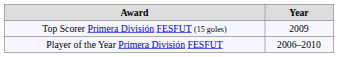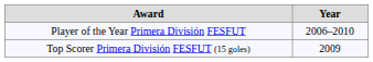 <table cellpadding="3" cellspacing="0" border="1" style="background:#f7f8ff; margin:auto; font-size:95%; border:gray solid 1px; border-collapse:collapse;">
 <tr style="background:#ddd; text-align:center; color:black;">
 <th style="width:400px;">Award</th>
 <th style="width:100px;">Year</th>
 </tr>
 <tr align=center>
+<td>Player of the Year <a href='#'>Primera División</a> <a href='#'>FESFUT</a></td>
+<td>2006–2010</td>
+</tr>
+<tr align=center>
 <td>Top Scorer <a href='#'>Primera División</a> <a href='#'>FESFUT</a> <small>(15 goles)</small></td>
 <td>2009</td>
 </tr>
-<tr align=center>
-<td>Player of the Year <a href='#'>Primera División</a> <a href='#'>FESFUT</a></td>
-<td>2006–2010</td>
-</tr>
 </table>
